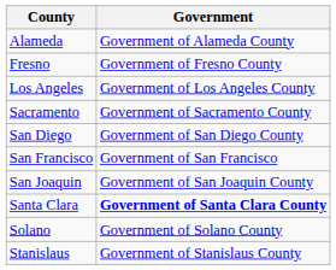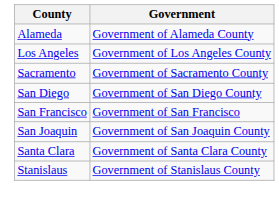 <table style="float: right;" class="wikitable floatright">
 <tr>
 <th>County</th>
 <th>Government</th>
 </tr>
 <tr>
 <td><a href='#'>Alameda</a></td>
 <td><a href='#'>Government of Alameda County</a></td>
-</tr>
-<tr>
-<td><a href='#'>Fresno</a></td>
-<td><a href='#'>Government of Fresno County</a></td>
 </tr>
 <tr>
 <td><a href='#'>Los Angeles</a></td>
 <td><a href='#'>Government of Los Angeles County</a></td>
 </tr>
 <tr>
 <td><a href='#'>Sacramento</a></td>
 <td><a href='#'>Government of Sacramento County</a></td>
 </tr>
 <tr>
 <td><a href='#'>San Diego</a></td>
 <td><a href='#'>Government of San Diego County</a></td>
 </tr>
 <tr>
 <td><a href='#'>San Francisco</a></td>
 <td><a href='#'>Government of San Francisco</a></td>
 </tr>
 <tr>
 <td><a href='#'>San Joaquin</a></td>
 <td><a href='#'>Government of San Joaquin County</a></td>
 </tr>
 <tr>
 <td><a href='#'>Santa Clara</a></td>
-<td><strong><a href='#'>Government of Santa Clara County</a></strong></td>
-</tr>
-<tr>
-<td><a href='#'>Solano</a></td>
-<td><a href='#'>Government of Solano County</a></td>
+<td><a href='#'>Government of Santa Clara County</a></td>
 </tr>
 <tr>
 <td><a href='#'>Stanislaus</a></td>
 <td><a href='#'>Government of Stanislaus County</a></td>
 </tr>
 </table>
